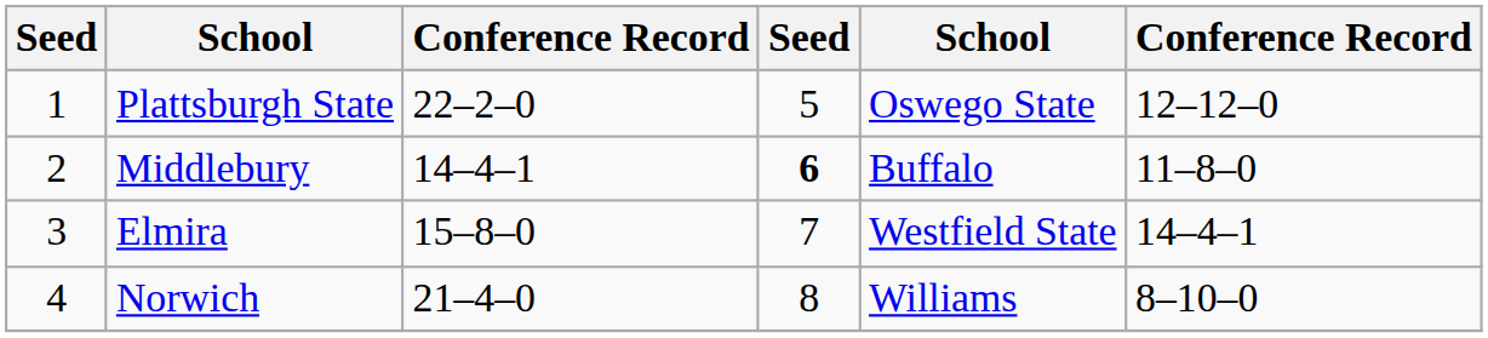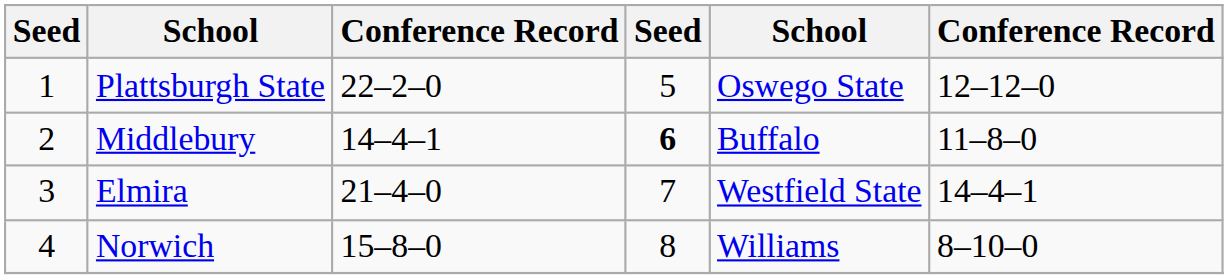 <table class="wikitable">
 <tr>
 <th>Seed</th>
 <th>School</th>
 <th>Conference Record</th>
 <th>Seed</th>
 <th>School</th>
 <th>Conference Record</th>
 </tr>
 <tr>
 <td align=center>1</td>
 <td><a href='#'>Plattsburgh State</a></td>
 <td>22–2–0</td>
 <td align=center>5</td>
 <td><a href='#'>Oswego State</a></td>
 <td>12–12–0</td>
 </tr>
 <tr>
 <td align=center>2</td>
 <td><a href='#'>Middlebury</a></td>
 <td>14–4–1</td>
 <td align=center><strong>6</strong></td>
 <td><a href='#'>Buffalo</a></td>
 <td>11–8–0</td>
 </tr>
 <tr>
 <td align=center>3</td>
 <td><a href='#'>Elmira</a></td>
-<td>15–8–0</td>
+<td>21–4–0</td>
 <td align=center>7</td>
 <td><a href='#'>Westfield State</a></td>
 <td>14–4–1</td>
 </tr>
 <tr>
 <td align=center>4</td>
 <td><a href='#'>Norwich</a></td>
-<td>21–4–0</td>
+<td>15–8–0</td>
 <td align=center>8</td>
 <td><a href='#'>Williams</a></td>
 <td>8–10–0</td>
 </tr>
 <tr>
 </tr>
 </table>
